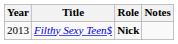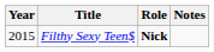 <table class="wikitable">
 <tr>
 <th>Year</th>
 <th>Title</th>
 <th>Role</th>
 <th>Notes</th>
 </tr>
 <tr>
-<td>2013</td>
+<td>2015</td>
 <td><em><a href='#'>Filthy Sexy Teen$</a></em></td>
 <td><strong>Nick</strong></td>
 <td></td>
 </tr>
 </table>
